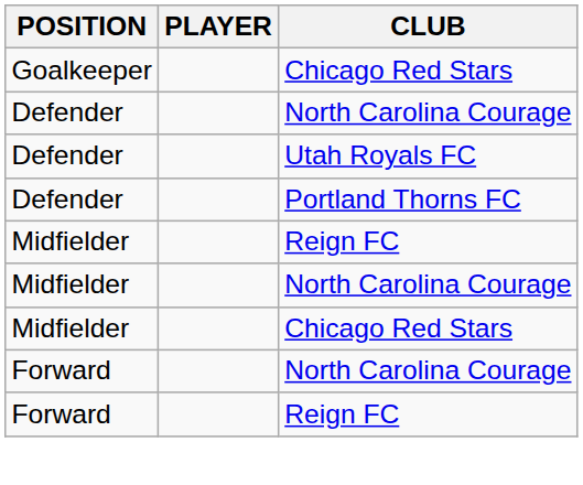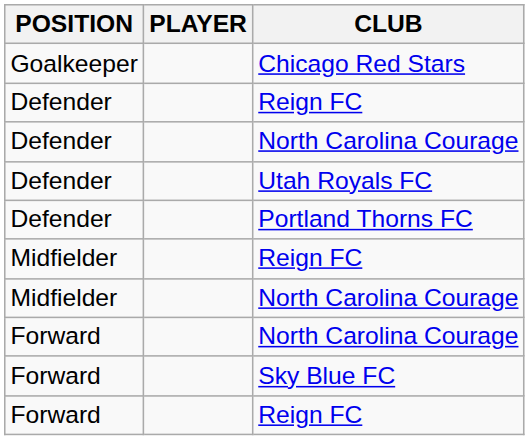 <table class="wikitable sortable">
 <tr>
 <th>POSITION</th>
 <th>PLAYER</th>
 <th>CLUB</th>
 </tr>
 <tr>
 <td>Goalkeeper</td>
 <td> </td>
 <td><a href='#'>Chicago Red Stars</a></td>
+</tr>
+<tr>
+<td>Defender</td>
+<td> </td>
+<td><a href='#'>Reign FC</a></td>
 </tr>
 <tr>
 <td>Defender</td>
 <td> </td>
 <td><a href='#'>North Carolina Courage</a></td>
 </tr>
 <tr>
 <td>Defender</td>
 <td> </td>
 <td><a href='#'>Utah Royals FC</a></td>
 </tr>
 <tr>
 <td>Defender</td>
 <td> </td>
 <td><a href='#'>Portland Thorns FC</a></td>
 </tr>
 <tr>
 <td>Midfielder</td>
 <td> </td>
 <td><a href='#'>Reign FC</a></td>
 </tr>
 <tr>
 <td>Midfielder</td>
 <td> </td>
 <td><a href='#'>North Carolina Courage</a></td>
 </tr>
 <tr>
-<td>Midfielder</td>
-<td> </td>
-<td><a href='#'>Chicago Red Stars</a></td>
-</tr>
-<tr>
 <td>Forward</td>
 <td> </td>
 <td><a href='#'>North Carolina Courage</a></td>
 </tr>
 <tr>
 <td>Forward</td>
 <td> </td>
+<td><a href='#'>Sky Blue FC</a></td>
+</tr>
+<tr>
+<td>Forward</td>
+<td> </td>
 <td><a href='#'>Reign FC</a></td>
 </tr>
 </table>
